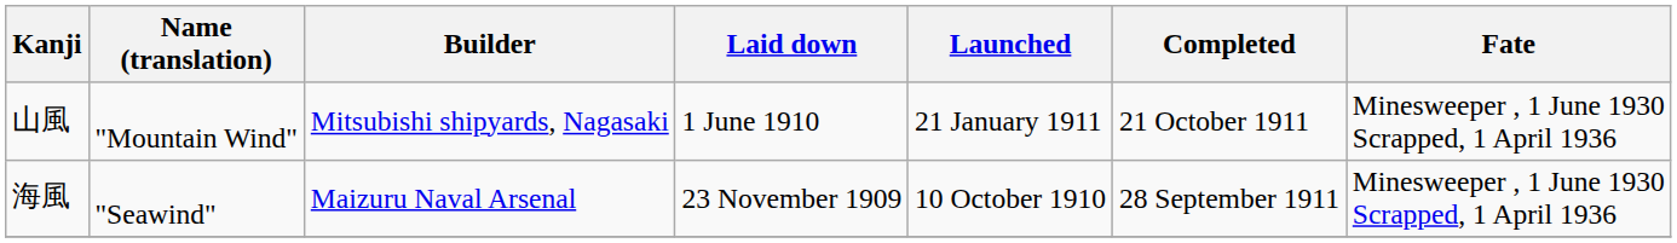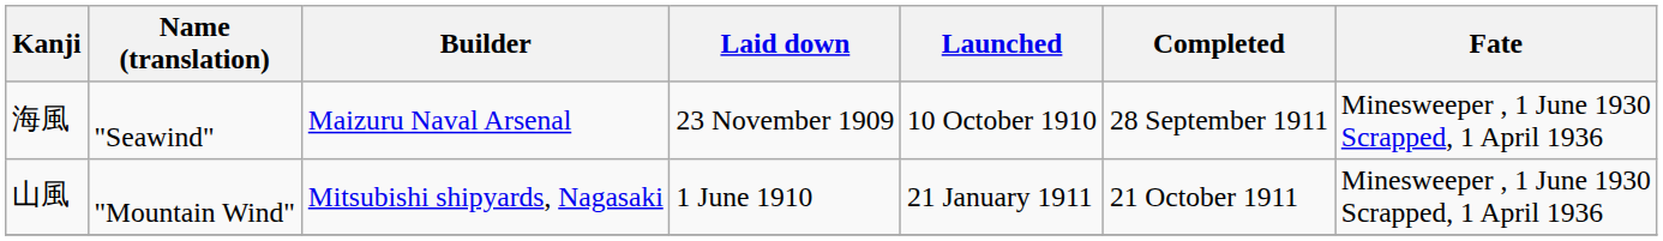 <table class="wikitable plainrowheaders">
 <tr>
 <th scope="col">Kanji</th>
 <th scope="col">Name<br>(translation)</th>
 <th scope="col">Builder</th>
 <th scope="col"><a href='#'>Laid down</a></th>
 <th scope="col"><a href='#'>Launched</a></th>
 <th scope="col">Completed</th>
 <th scope="col">Fate</th>
 </tr>
 <tr>
+<td scope="row">海風</td>
+<td><br>"Seawind"</td>
+<td><a href='#'>Maizuru Naval Arsenal</a></td>
+<td>23 November 1909</td>
+<td>10 October 1910</td>
+<td>28 September 1911</td>
+<td>Minesweeper , 1 June 1930 <br><a href='#'>Scrapped</a>, 1 April 1936</td>
+</tr>
+<tr>
 <td scope="row">山風</td>
 <td><br>"Mountain Wind"</td>
 <td><a href='#'>Mitsubishi shipyards</a>, <a href='#'>Nagasaki</a></td>
 <td>1 June 1910</td>
 <td>21 January 1911</td>
 <td>21 October 1911</td>
 <td>Minesweeper , 1 June 1930<br>Scrapped, 1 April 1936</td>
 </tr>
 <tr>
-<td scope="row">海風</td>
-<td><br>"Seawind"</td>
-<td><a href='#'>Maizuru Naval Arsenal</a></td>
-<td>23 November 1909</td>
-<td>10 October 1910</td>
-<td>28 September 1911</td>
-<td>Minesweeper , 1 June 1930 <br><a href='#'>Scrapped</a>, 1 April 1936</td>
-</tr>
-<tr>
 </tr>
 </table>
